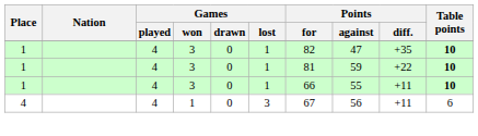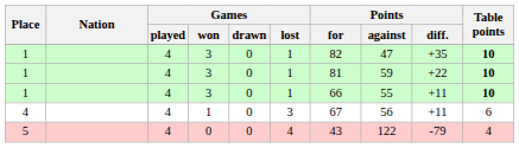 <table class="wikitable">
 <tr>
 <th rowspan=2 width="8%">Place</th>
 <th rowspan=2 width="20%">Nation</th>
 <th colspan=4 width="32%">Games</th>
 <th colspan=3 width="30%">Points</th>
 <th rowspan=2 width="10%">Table<br>points</th>
 </tr>
 <tr>
 <th width="8%">played</th>
 <th width="8%">won</th>
 <th width="8%">drawn</th>
 <th width="8%">lost</th>
 <th width="10%">for</th>
 <th width="10%">against</th>
 <th width="10%">diff.</th>
 </tr>
 <tr>
 </tr>
 <tr bgcolor=#ccffcc align=center>
 <td>1</td>
 <td align=left><strong></strong></td>
 <td>4</td>
 <td>3</td>
 <td>0</td>
 <td>1</td>
 <td>82</td>
 <td>47</td>
 <td>+35</td>
 <td><strong>10</strong></td>
 </tr>
 <tr bgcolor=#ccffcc align=center>
 <td>1</td>
 <td align=left></td>
 <td>4</td>
 <td>3</td>
 <td>0</td>
 <td>1</td>
 <td>81</td>
 <td>59</td>
 <td>+22</td>
 <td><strong>10</strong></td>
 </tr>
 <tr bgcolor=#ccffcc align=center>
 <td>1</td>
 <td align=left></td>
 <td>4</td>
 <td>3</td>
 <td>0</td>
 <td>1</td>
 <td>66</td>
 <td>55</td>
 <td>+11</td>
 <td><strong>10</strong></td>
 </tr>
 <tr bgcolor=#ffffff align=center>
 <td>4</td>
 <td align=left></td>
 <td>4</td>
 <td>1</td>
 <td>0</td>
 <td>3</td>
 <td>67</td>
 <td>56</td>
 <td>+11</td>
 <td>6</td>
 </tr>
+<tr bgcolor=#ffcccc align=center>
+<td>5</td>
+<td align=left><em></em></td>
+<td>4</td>
+<td>0</td>
+<td>0</td>
+<td>4</td>
+<td>43</td>
+<td>122</td>
+<td>-79</td>
+<td>4</td>
+</tr>
 </table>
